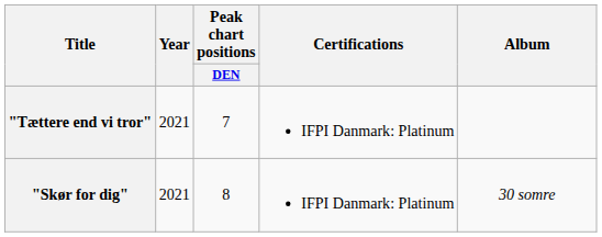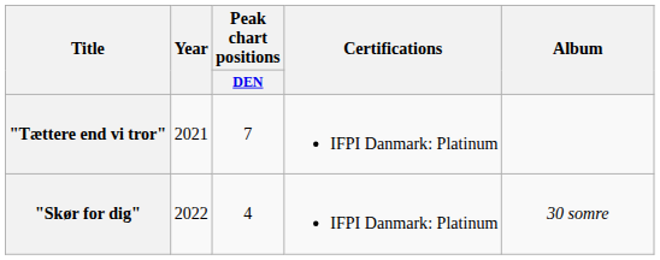 <table class="wikitable plainrowheaders" style="text-align:center;">
 <tr>
 <th scope="col" rowspan="2">Title</th>
 <th scope="col" rowspan="2">Year</th>
 <th scope="col">Peak chart positions</th>
 <th scope="col" rowspan="2">Certifications</th>
 <th scope="col" rowspan="2" style="width:8.5em;">Album</th>
 </tr>
 <tr>
 <th scope="col" style="width:3em;font-size:85%;"><a href='#'>DEN</a><br></th>
 </tr>
 <tr>
 <th scope="row">"Tættere end vi tror"<br></th>
 <td>2021</td>
 <td>7</td>
 <td><br><ul><li>IFPI Danmark: Platinum</li></ul></td>
 <td></td>
 </tr>
 <tr>
 <th scope="row">"Skør for dig"<br></th>
-<td>2021</td>
-<td>8</td>
+<td>2022</td>
+<td>4</td>
 <td><br><ul><li>IFPI Danmark: Platinum</li></ul></td>
 <td><em>30 somre</em></td>
 </tr>
 </table>
